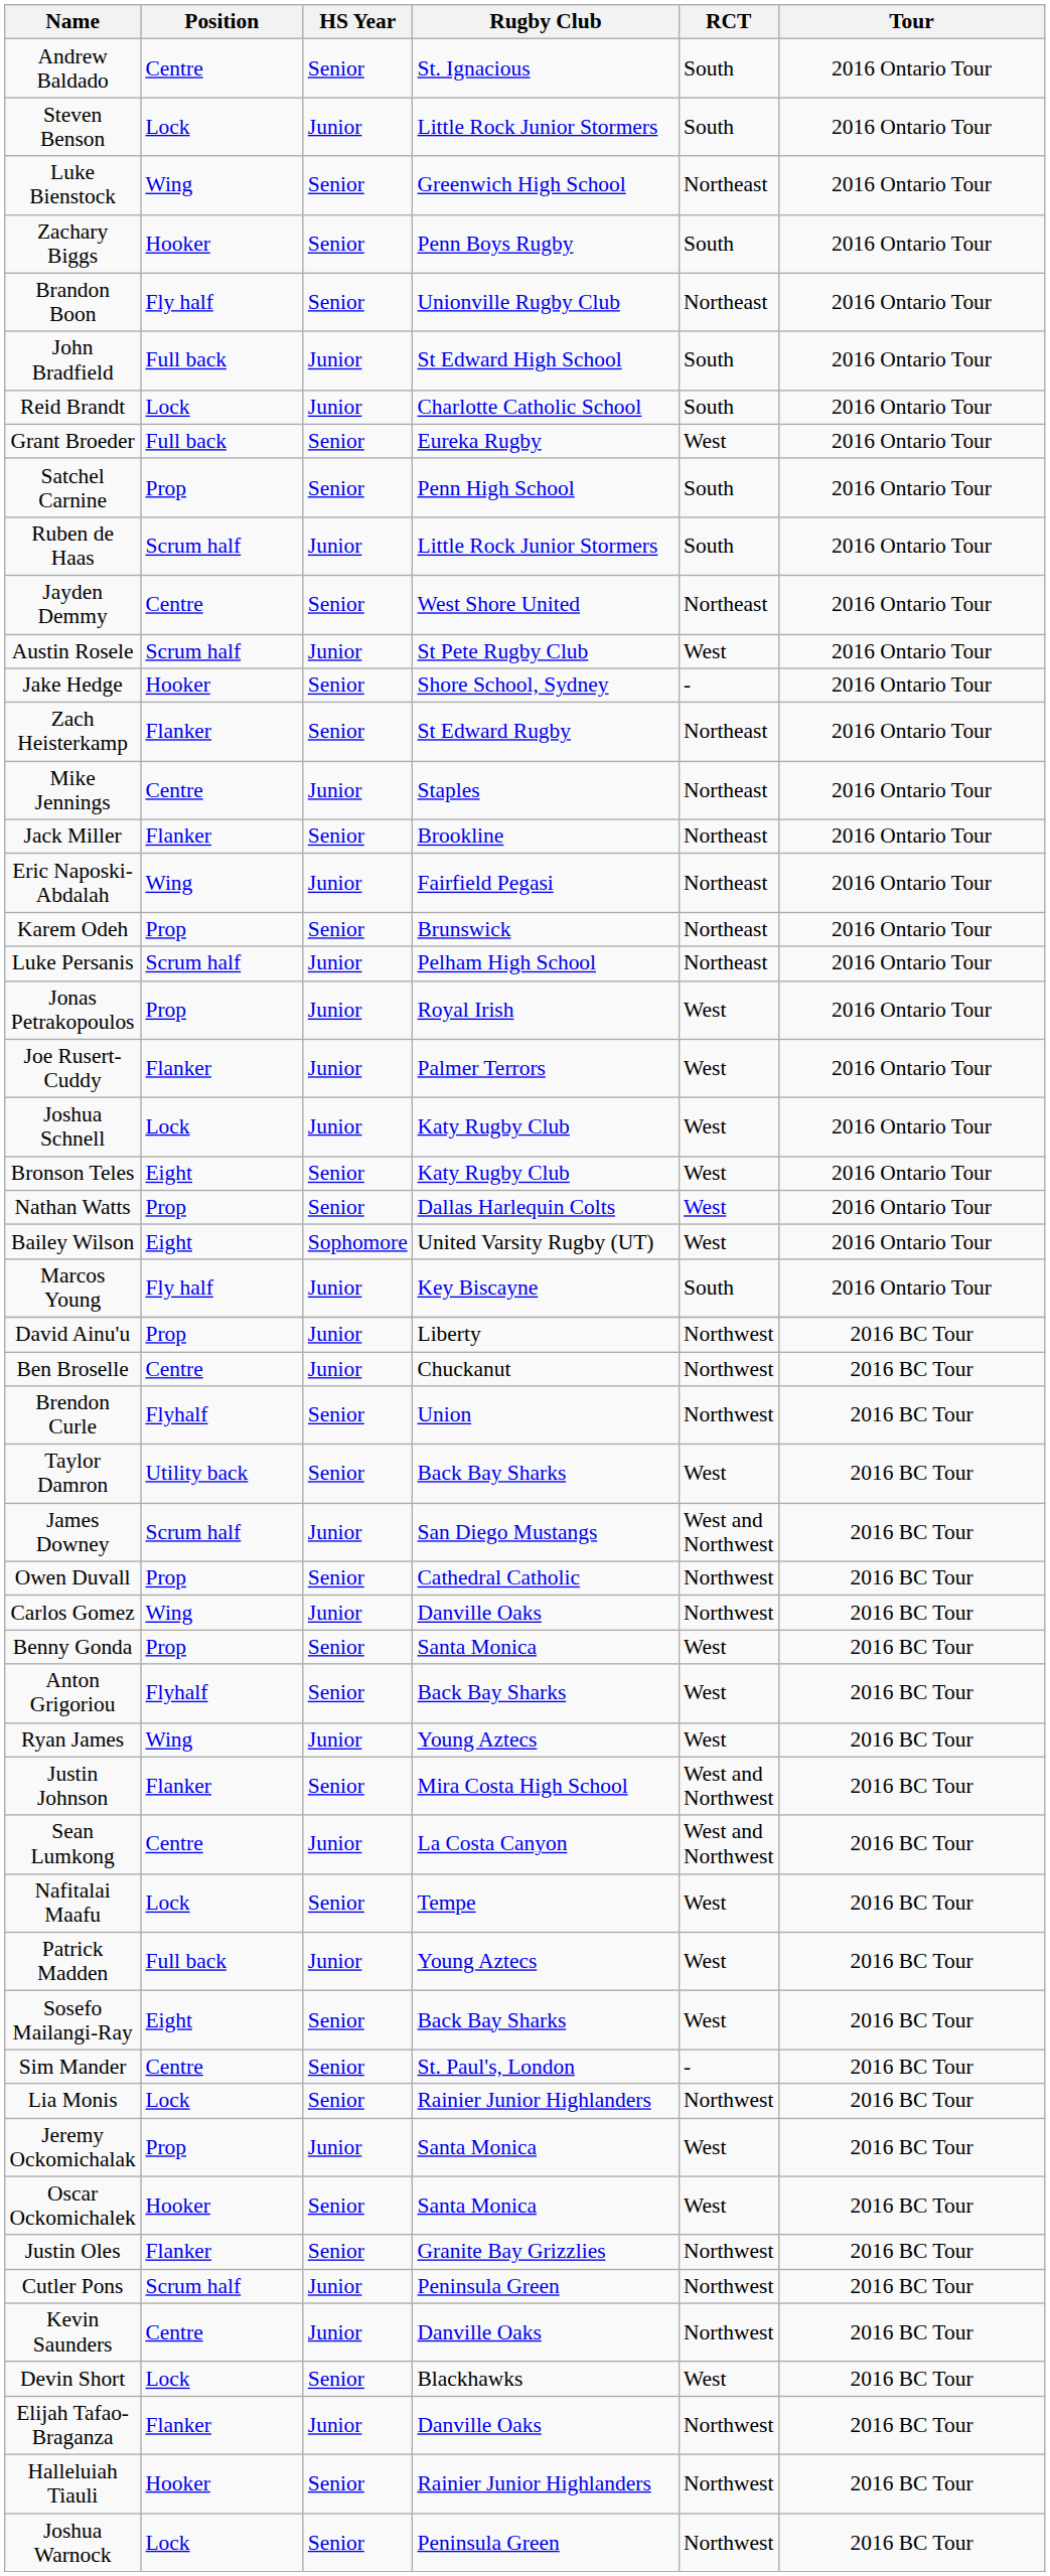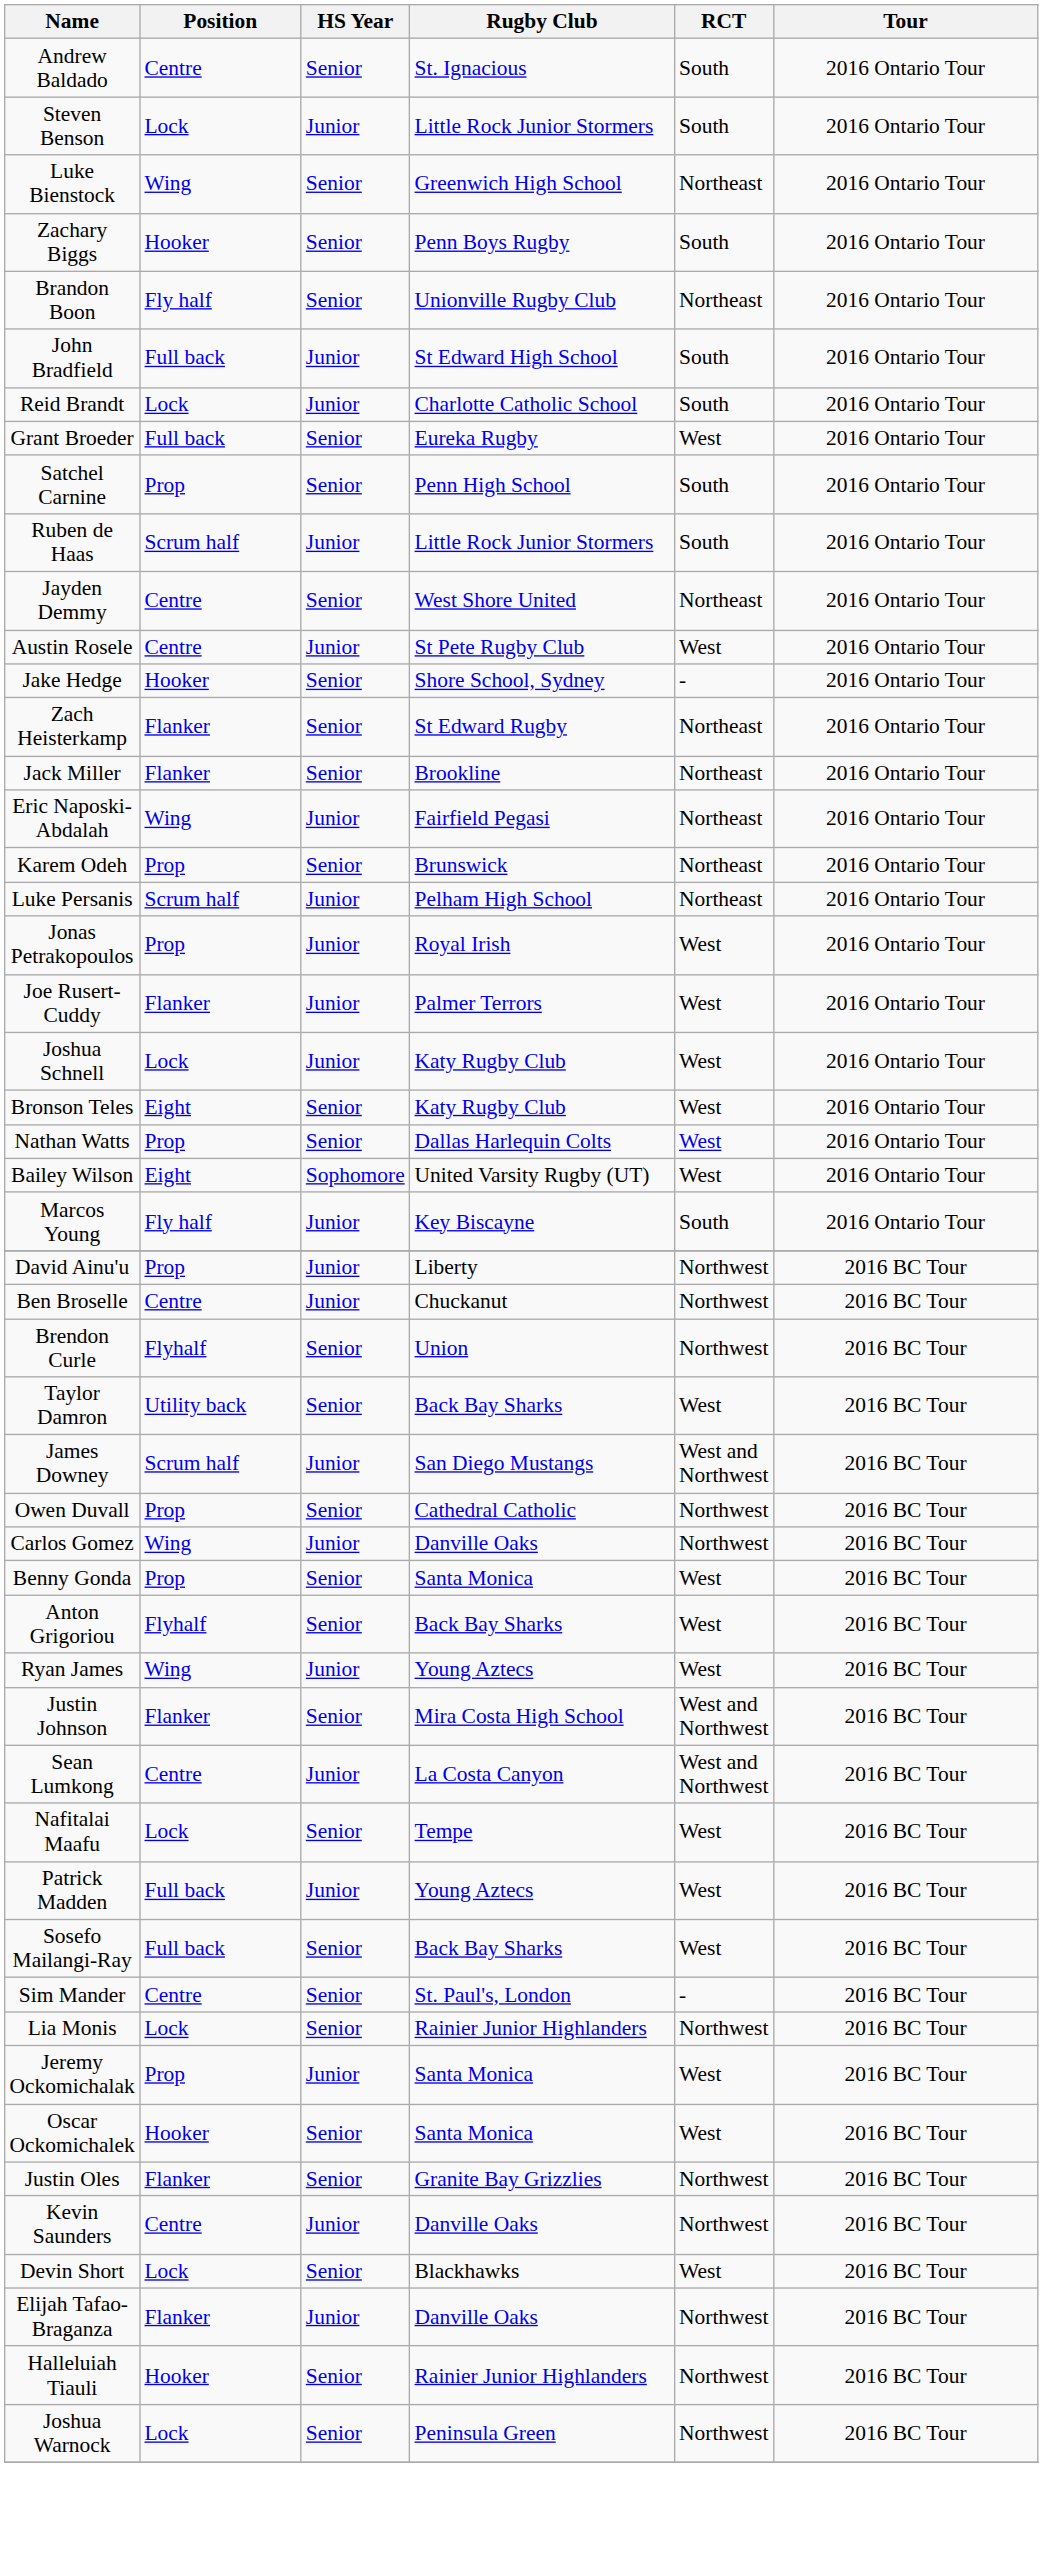 <table class="wikitable sortable" style="text-align:center">
 <tr>
 <th width=70>Name</th>
 <th width=113>Position</th>
 <th width=65>HS Year</th>
 <th width=190>Rugby Club</th>
 <th width=45>RCT</th>
 <th width=190>Tour</th>
 </tr>
 <tr>
 <td>Andrew Baldado</td>
 <td align=left><a href='#'>Centre</a></td>
 <td align=left><a href='#'>Senior</a></td>
 <td align=left><a href='#'>St. Ignacious</a></td>
 <td align=left>South</td>
 <td>2016 Ontario Tour</td>
 </tr>
 <tr>
 <td>Steven Benson</td>
 <td align=left><a href='#'>Lock</a></td>
 <td align=left><a href='#'>Junior</a></td>
 <td align=left><a href='#'>Little Rock Junior Stormers</a></td>
 <td align=left>South</td>
 <td>2016 Ontario Tour</td>
 </tr>
 <tr>
 <td>Luke Bienstock</td>
 <td align=left><a href='#'>Wing</a></td>
 <td align=left><a href='#'>Senior</a></td>
 <td align=left><a href='#'>Greenwich High School</a></td>
 <td align=left>Northeast</td>
 <td>2016 Ontario Tour</td>
 </tr>
 <tr>
 <td>Zachary Biggs</td>
 <td align=left><a href='#'>Hooker</a></td>
 <td align=left><a href='#'>Senior</a></td>
 <td align=left><a href='#'>Penn Boys Rugby</a></td>
 <td align=left>South</td>
 <td>2016 Ontario Tour</td>
 </tr>
 <tr>
 <td>Brandon Boon</td>
 <td align=left><a href='#'>Fly half</a></td>
 <td align=left><a href='#'>Senior</a></td>
 <td align=left><a href='#'>Unionville Rugby Club</a></td>
 <td align=left>Northeast</td>
 <td>2016 Ontario Tour</td>
 </tr>
 <tr>
 <td>John Bradfield</td>
 <td align=left><a href='#'>Full back</a></td>
 <td align=left><a href='#'>Junior</a></td>
 <td align=left><a href='#'>St Edward High School</a></td>
 <td align=left>South</td>
 <td>2016 Ontario Tour</td>
 </tr>
 <tr>
 <td>Reid Brandt</td>
 <td align=left><a href='#'>Lock</a></td>
 <td align=left><a href='#'>Junior</a></td>
 <td align=left><a href='#'>Charlotte Catholic School</a></td>
 <td align=left>South</td>
 <td>2016 Ontario Tour</td>
 </tr>
 <tr>
 <td>Grant Broeder</td>
 <td align=left><a href='#'>Full back</a></td>
 <td align=left><a href='#'>Senior</a></td>
 <td align=left><a href='#'>Eureka Rugby</a></td>
 <td align=left>West</td>
 <td>2016 Ontario Tour</td>
 </tr>
 <tr>
 <td>Satchel Carnine</td>
 <td align=left><a href='#'>Prop</a></td>
 <td align=left><a href='#'>Senior</a></td>
 <td align=left><a href='#'>Penn High School</a></td>
 <td align=left>South</td>
 <td>2016 Ontario Tour</td>
 </tr>
 <tr>
 <td>Ruben de Haas</td>
 <td align=left><a href='#'>Scrum half</a></td>
 <td align=left><a href='#'>Junior</a></td>
 <td align=left><a href='#'>Little Rock Junior Stormers</a></td>
 <td align=left>South</td>
 <td>2016 Ontario Tour</td>
 </tr>
 <tr>
 <td>Jayden Demmy</td>
 <td align=left><a href='#'>Centre</a></td>
 <td align=left><a href='#'>Senior</a></td>
 <td align=left><a href='#'>West Shore United</a></td>
 <td align=left>Northeast</td>
 <td>2016 Ontario Tour</td>
 </tr>
 <tr>
 <td>Austin Rosele</td>
-<td align=left><a href='#'>Scrum half</a></td>
+<td align=left><a href='#'>Centre</a></td>
 <td align=left><a href='#'>Junior</a></td>
 <td align=left><a href='#'>St Pete Rugby Club</a></td>
 <td align=left>West</td>
 <td>2016 Ontario Tour</td>
 </tr>
 <tr>
 <td>Jake Hedge</td>
 <td align=left><a href='#'>Hooker</a></td>
 <td align=left><a href='#'>Senior</a></td>
 <td align=left><a href='#'>Shore School, Sydney</a></td>
 <td align=left>-</td>
 <td>2016 Ontario Tour</td>
 </tr>
 <tr>
 <td>Zach Heisterkamp</td>
 <td align=left><a href='#'>Flanker</a></td>
 <td align=left><a href='#'>Senior</a></td>
 <td align=left><a href='#'>St Edward Rugby</a></td>
-<td align=left>Northeast</td>
-<td>2016 Ontario Tour</td>
-</tr>
-<tr>
-<td>Mike Jennings</td>
-<td align=left><a href='#'>Centre</a></td>
-<td align=left><a href='#'>Junior</a></td>
-<td align=left><a href='#'>Staples</a></td>
 <td align=left>Northeast</td>
 <td>2016 Ontario Tour</td>
 </tr>
 <tr>
 <td>Jack Miller</td>
 <td align=left><a href='#'>Flanker</a></td>
 <td align=left><a href='#'>Senior</a></td>
 <td align=left><a href='#'>Brookline</a></td>
 <td align=left>Northeast</td>
 <td>2016 Ontario Tour</td>
 </tr>
 <tr>
 <td>Eric Naposki-Abdalah</td>
 <td align=left><a href='#'>Wing</a></td>
 <td align=left><a href='#'>Junior</a></td>
 <td align=left><a href='#'>Fairfield Pegasi</a></td>
 <td align=left>Northeast</td>
 <td>2016 Ontario Tour</td>
 </tr>
 <tr>
 <td>Karem Odeh</td>
 <td align=left><a href='#'>Prop</a></td>
 <td align=left><a href='#'>Senior</a></td>
 <td align=left><a href='#'>Brunswick</a></td>
 <td align=left>Northeast</td>
 <td>2016 Ontario Tour</td>
 </tr>
 <tr>
 <td>Luke Persanis</td>
 <td align=left><a href='#'>Scrum half</a></td>
 <td align=left><a href='#'>Junior</a></td>
 <td align=left><a href='#'>Pelham High School</a></td>
 <td align=left>Northeast</td>
 <td>2016 Ontario Tour</td>
 </tr>
 <tr>
 <td>Jonas Petrakopoulos</td>
 <td align=left><a href='#'>Prop</a></td>
 <td align=left><a href='#'>Junior</a></td>
 <td align=left><a href='#'>Royal Irish</a></td>
 <td align=left>West</td>
 <td>2016 Ontario Tour</td>
 </tr>
 <tr>
 <td>Joe Rusert-Cuddy</td>
 <td align=left><a href='#'>Flanker</a></td>
 <td align=left><a href='#'>Junior</a></td>
 <td align=left><a href='#'>Palmer Terrors</a></td>
 <td align=left>West</td>
 <td>2016 Ontario Tour</td>
 </tr>
 <tr>
 <td>Joshua Schnell</td>
 <td align=left><a href='#'>Lock</a></td>
 <td align=left><a href='#'>Junior</a></td>
 <td align=left><a href='#'>Katy Rugby Club</a></td>
 <td align=left>West</td>
 <td>2016 Ontario Tour</td>
 </tr>
 <tr>
 <td>Bronson Teles</td>
 <td align=left><a href='#'>Eight</a></td>
 <td align=left><a href='#'>Senior</a></td>
 <td align=left><a href='#'>Katy Rugby Club</a></td>
 <td align=left>West</td>
 <td>2016 Ontario Tour</td>
 </tr>
 <tr>
 <td>Nathan Watts</td>
 <td align=left><a href='#'>Prop</a></td>
 <td align=left><a href='#'>Senior</a></td>
 <td align=left><a href='#'>Dallas Harlequin Colts</a></td>
 <td align=left><a href='#'>West</a></td>
 <td>2016 Ontario Tour</td>
 </tr>
 <tr>
 <td>Bailey Wilson</td>
 <td align=left><a href='#'>Eight</a></td>
 <td align=left><a href='#'>Sophomore</a></td>
 <td align=left>United Varsity Rugby (UT)</td>
 <td align=left>West</td>
 <td>2016 Ontario Tour</td>
 </tr>
 <tr>
 <td>Marcos Young</td>
 <td align=left><a href='#'>Fly half</a></td>
 <td align=left><a href='#'>Junior</a></td>
 <td align=left><a href='#'>Key Biscayne</a></td>
 <td align=left>South</td>
 <td>2016 Ontario Tour</td>
 </tr>
 <tr>
 </tr>
 <tr>
 <td>David Ainu'u</td>
 <td align=left><a href='#'>Prop</a></td>
 <td align=left><a href='#'>Junior</a></td>
 <td align=left>Liberty</td>
 <td align=left>Northwest</td>
 <td>2016 BC Tour</td>
 </tr>
 <tr>
 <td>Ben Broselle</td>
 <td align=left><a href='#'>Centre</a></td>
 <td align=left><a href='#'>Junior</a></td>
 <td align=left>Chuckanut</td>
 <td align=left>Northwest</td>
 <td>2016 BC Tour</td>
 </tr>
 <tr>
 <td>Brendon Curle</td>
 <td align=left><a href='#'>Flyhalf</a></td>
 <td align=left><a href='#'>Senior</a></td>
 <td align=left><a href='#'>Union</a></td>
 <td align=left>Northwest</td>
 <td>2016 BC Tour</td>
 </tr>
 <tr>
 <td>Taylor Damron</td>
 <td align=left><a href='#'>Utility back</a></td>
 <td align=left><a href='#'>Senior</a></td>
 <td align=left><a href='#'>Back Bay Sharks</a></td>
 <td align=left>West</td>
 <td>2016 BC Tour</td>
 </tr>
 <tr>
 <td>James Downey</td>
 <td align=left><a href='#'>Scrum half</a></td>
 <td align=left><a href='#'>Junior</a></td>
 <td align=left><a href='#'>San Diego Mustangs</a></td>
 <td align=left>West and Northwest</td>
 <td>2016 BC Tour</td>
 </tr>
 <tr>
 <td>Owen Duvall</td>
 <td align=left><a href='#'>Prop</a></td>
 <td align=left><a href='#'>Senior</a></td>
 <td align=left><a href='#'>Cathedral Catholic</a></td>
 <td align=left>Northwest</td>
 <td>2016 BC Tour</td>
 </tr>
 <tr>
 <td>Carlos Gomez</td>
 <td align=left><a href='#'>Wing</a></td>
 <td align=left><a href='#'>Junior</a></td>
 <td align=left><a href='#'>Danville Oaks</a></td>
 <td align=left>Northwest</td>
 <td>2016 BC Tour</td>
 </tr>
 <tr>
 <td>Benny Gonda</td>
 <td align=left><a href='#'>Prop</a></td>
 <td align=left><a href='#'>Senior</a></td>
 <td align=left><a href='#'>Santa Monica</a></td>
 <td align=left>West</td>
 <td>2016 BC Tour</td>
 </tr>
 <tr>
 <td>Anton Grigoriou</td>
 <td align=left><a href='#'>Flyhalf</a></td>
 <td align=left><a href='#'>Senior</a></td>
 <td align=left><a href='#'>Back Bay Sharks</a></td>
 <td align=left>West</td>
 <td>2016 BC Tour</td>
 </tr>
 <tr>
 <td>Ryan James</td>
 <td align=left><a href='#'>Wing</a></td>
 <td align=left><a href='#'>Junior</a></td>
 <td align=left><a href='#'>Young Aztecs</a></td>
 <td align=left>West</td>
 <td>2016 BC Tour</td>
 </tr>
 <tr>
 <td>Justin Johnson</td>
 <td align=left><a href='#'>Flanker</a></td>
 <td align=left><a href='#'>Senior</a></td>
 <td align=left><a href='#'>Mira Costa High School</a></td>
 <td align=left>West and Northwest</td>
 <td>2016 BC Tour</td>
 </tr>
 <tr>
 <td>Sean Lumkong</td>
 <td align=left><a href='#'>Centre</a></td>
 <td align=left><a href='#'>Junior</a></td>
 <td align=left><a href='#'>La Costa Canyon</a></td>
 <td align=left>West and Northwest</td>
 <td>2016 BC Tour</td>
 </tr>
 <tr>
 <td>Nafitalai Maafu</td>
 <td align=left><a href='#'>Lock</a></td>
 <td align=left><a href='#'>Senior</a></td>
 <td align=left><a href='#'>Tempe</a></td>
 <td align=left>West</td>
 <td>2016 BC Tour</td>
 </tr>
 <tr>
 <td>Patrick Madden</td>
 <td align=left><a href='#'>Full back</a></td>
 <td align=left><a href='#'>Junior</a></td>
 <td align=left><a href='#'>Young Aztecs</a></td>
 <td align=left>West</td>
 <td>2016 BC Tour</td>
 </tr>
 <tr>
 <td>Sosefo Mailangi-Ray</td>
-<td align=left><a href='#'>Eight</a></td>
+<td align=left><a href='#'>Full back</a></td>
 <td align=left><a href='#'>Senior</a></td>
 <td align=left><a href='#'>Back Bay Sharks</a></td>
 <td align=left>West</td>
 <td>2016 BC Tour</td>
 </tr>
 <tr>
 <td>Sim Mander</td>
 <td align=left><a href='#'>Centre</a></td>
 <td align=left><a href='#'>Senior</a></td>
 <td align=left><a href='#'>St. Paul's, London</a></td>
 <td align=left>-</td>
 <td>2016 BC Tour</td>
 </tr>
 <tr>
 <td>Lia Monis</td>
 <td align=left><a href='#'>Lock</a></td>
 <td align=left><a href='#'>Senior</a></td>
 <td align=left><a href='#'>Rainier Junior Highlanders</a></td>
 <td align=left>Northwest</td>
 <td>2016 BC Tour</td>
 </tr>
 <tr>
 <td>Jeremy Ockomichalak</td>
 <td align=left><a href='#'>Prop</a></td>
 <td align=left><a href='#'>Junior</a></td>
 <td align=left><a href='#'>Santa Monica</a></td>
 <td align=left>West</td>
 <td>2016 BC Tour</td>
 </tr>
 <tr>
 <td>Oscar Ockomichalek</td>
 <td align=left><a href='#'>Hooker</a></td>
 <td align=left><a href='#'>Senior</a></td>
 <td align=left><a href='#'>Santa Monica</a></td>
 <td align=left>West</td>
 <td>2016 BC Tour</td>
 </tr>
 <tr>
 <td>Justin Oles</td>
 <td align=left><a href='#'>Flanker</a></td>
 <td align=left><a href='#'>Senior</a></td>
 <td align=left><a href='#'>Granite Bay Grizzlies</a></td>
 <td align=left>Northwest</td>
 <td>2016 BC Tour</td>
 </tr>
 <tr>
-<td>Cutler Pons</td>
-<td align=left><a href='#'>Scrum half</a></td>
-<td align=left><a href='#'>Junior</a></td>
-<td align=left><a href='#'>Peninsula Green</a></td>
-<td align=left>Northwest</td>
-<td>2016 BC Tour</td>
-</tr>
-<tr>
 <td>Kevin Saunders</td>
 <td align=left><a href='#'>Centre</a></td>
 <td align=left><a href='#'>Junior</a></td>
 <td align=left><a href='#'>Danville Oaks</a></td>
 <td align=left>Northwest</td>
 <td>2016 BC Tour</td>
 </tr>
 <tr>
 <td>Devin Short</td>
 <td align=left><a href='#'>Lock</a></td>
 <td align=left><a href='#'>Senior</a></td>
 <td align=left>Blackhawks</td>
 <td align=left>West</td>
 <td>2016 BC Tour</td>
 </tr>
 <tr>
 <td>Elijah Tafao-Braganza</td>
 <td align=left><a href='#'>Flanker</a></td>
 <td align=left><a href='#'>Junior</a></td>
 <td align=left><a href='#'>Danville Oaks</a></td>
 <td align=left>Northwest</td>
 <td>2016 BC Tour</td>
 </tr>
 <tr>
 <td>Halleluiah Tiauli</td>
 <td align=left><a href='#'>Hooker</a></td>
 <td align=left><a href='#'>Senior</a></td>
 <td align=left><a href='#'>Rainier Junior Highlanders</a></td>
 <td align=left>Northwest</td>
 <td>2016 BC Tour</td>
 </tr>
 <tr>
 <td>Joshua Warnock</td>
 <td align=left><a href='#'>Lock</a></td>
 <td align=left><a href='#'>Senior</a></td>
 <td align=left><a href='#'>Peninsula Green</a></td>
 <td align=left>Northwest</td>
 <td>2016 BC Tour</td>
 </tr>
 <tr>
 </tr>
 </table>
